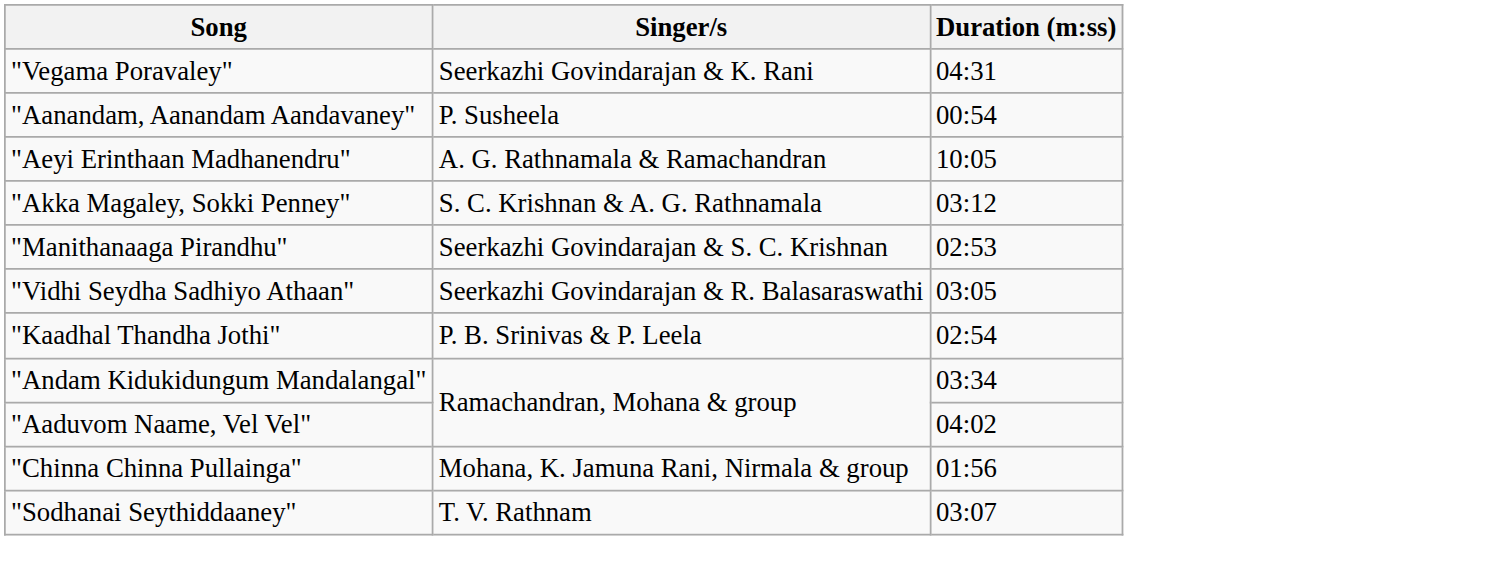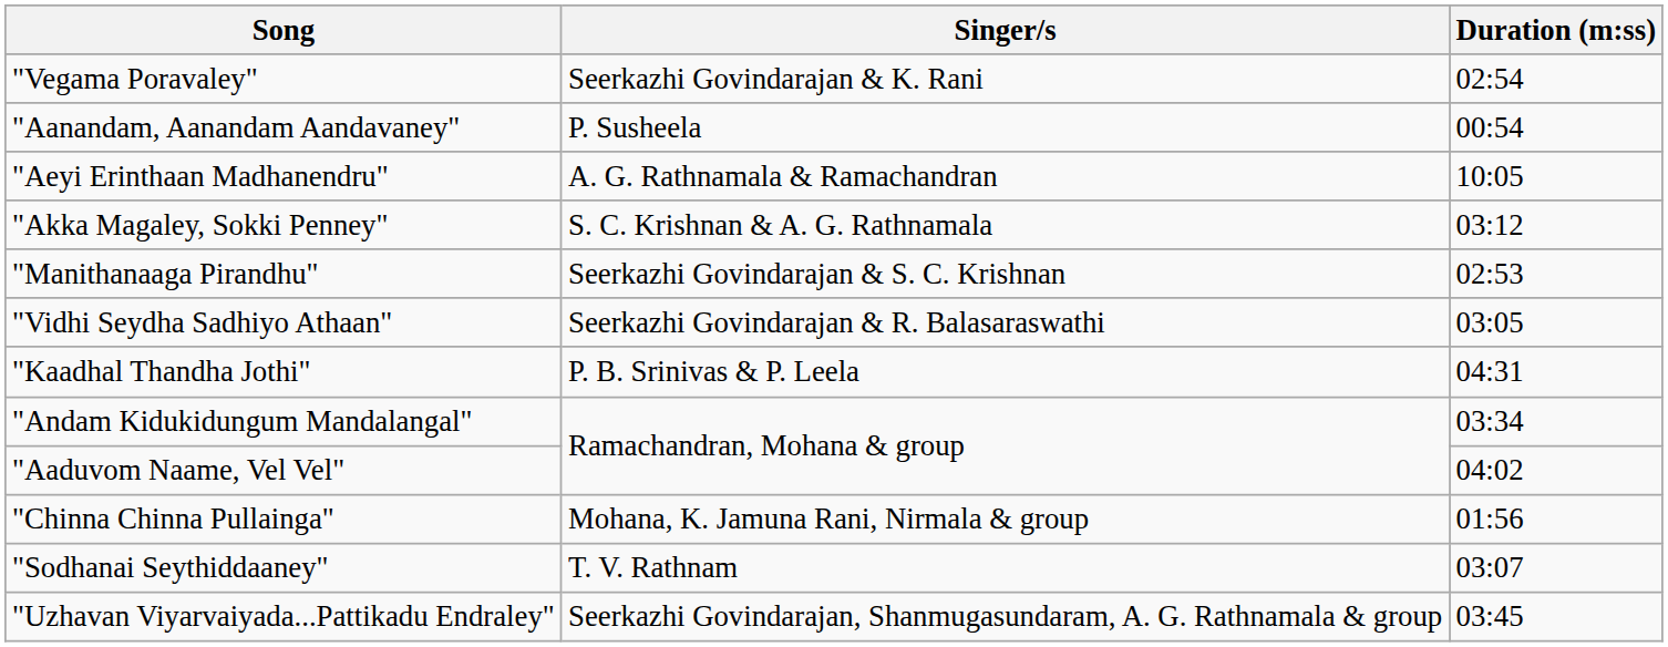 <table class="wikitable" style="font-size:95%;">
 <tr>
 <th>Song</th>
 <th>Singer/s</th>
 <th>Duration (m:ss)</th>
 </tr>
 <tr>
 <td>"Vegama Poravaley"</td>
 <td>Seerkazhi Govindarajan & K. Rani</td>
-<td>04:31</td>
+<td>02:54</td>
 </tr>
 <tr>
 <td>"Aanandam, Aanandam Aandavaney"</td>
 <td>P. Susheela</td>
 <td>00:54</td>
 </tr>
 <tr>
 <td>"Aeyi Erinthaan Madhanendru"</td>
 <td>A. G. Rathnamala & Ramachandran</td>
 <td>10:05</td>
 </tr>
 <tr>
 <td>"Akka Magaley, Sokki Penney"</td>
 <td>S. C. Krishnan & A. G. Rathnamala</td>
 <td>03:12</td>
 </tr>
 <tr>
 <td>"Manithanaaga Pirandhu"</td>
 <td>Seerkazhi Govindarajan & S. C. Krishnan</td>
 <td>02:53</td>
 </tr>
 <tr>
 <td>"Vidhi Seydha Sadhiyo Athaan"</td>
 <td>Seerkazhi Govindarajan & R. Balasaraswathi</td>
 <td>03:05</td>
 </tr>
 <tr>
 <td>"Kaadhal Thandha Jothi"</td>
 <td>P. B. Srinivas & P. Leela</td>
-<td>02:54</td>
+<td>04:31</td>
 </tr>
 <tr>
 <td>"Andam Kidukidungum Mandalangal"</td>
 <td rowspan=2>Ramachandran, Mohana & group</td>
 <td>03:34</td>
 </tr>
 <tr>
 <td>"Aaduvom Naame, Vel Vel"</td>
 <td>04:02</td>
 </tr>
 <tr>
 <td>"Chinna Chinna Pullainga"</td>
 <td>Mohana, K. Jamuna Rani, Nirmala & group</td>
 <td>01:56</td>
 </tr>
 <tr>
 <td>"Sodhanai Seythiddaaney"</td>
 <td>T. V. Rathnam</td>
 <td>03:07</td>
 </tr>
+<tr>
+<td>"Uzhavan Viyarvaiyada...Pattikadu Endraley"</td>
+<td>Seerkazhi Govindarajan, Shanmugasundaram, A. G. Rathnamala & group</td>
+<td>03:45</td>
+</tr>
 </table>
